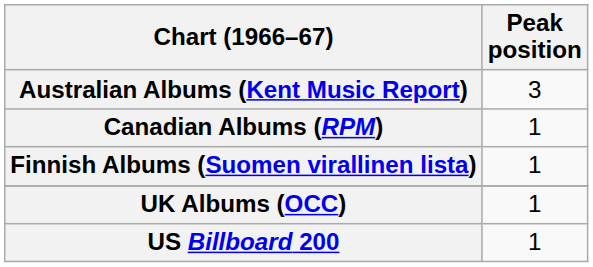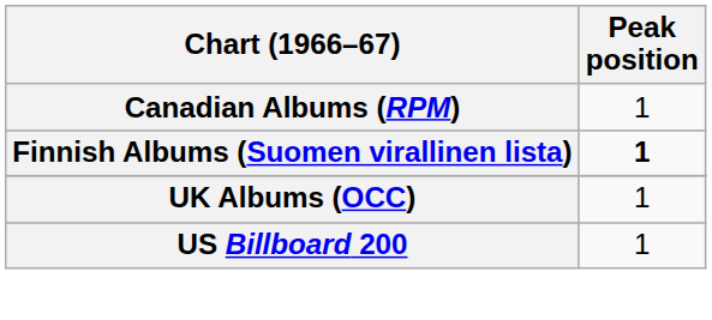 <table class="wikitable sortable plainrowheaders" style="text-align:center;">
 <tr>
 <th scope="col">Chart (1966–67)</th>
 <th scope="col">Peak<br> position</th>
-</tr>
-<tr>
-<th scope="row">Australian Albums (<a href='#'>Kent Music Report</a>)</th>
-<td>3</td>
 </tr>
 <tr>
 <th scope="row">Canadian Albums (<em><a href='#'>RPM</a></em>)</th>
 <td>1</td>
 </tr>
 <tr>
 <th scope="row">Finnish Albums (<a href='#'>Suomen virallinen lista</a>)</th>
-<td>1</td>
+<td><strong>1</strong></td>
 </tr>
 <tr>
 </tr>
 <tr>
 </tr>
 <tr>
 <th scope="row">UK Albums (<a href='#'>OCC</a>)</th>
 <td>1</td>
 </tr>
 <tr>
 <th scope="row">US <a href='#'><em>Billboard</em> 200</a></th>
 <td>1</td>
 </tr>
 </table>
